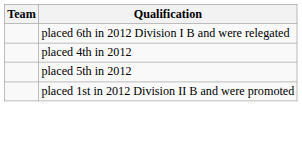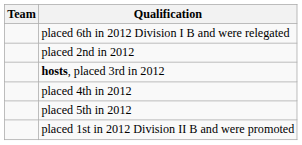 <table class="wikitable">
 <tr>
 <th>Team</th>
 <th>Qualification</th>
 </tr>
 <tr>
 <td></td>
 <td>placed 6th in 2012 Division I B and were relegated</td>
+</tr>
+<tr>
+<td></td>
+<td>placed 2nd in 2012</td>
+</tr>
+<tr>
+<td></td>
+<td><strong>hosts</strong>, placed 3rd in 2012</td>
 </tr>
 <tr>
 <td></td>
 <td>placed 4th in 2012</td>
 </tr>
 <tr>
 <td></td>
 <td>placed 5th in 2012</td>
 </tr>
 <tr>
 <td></td>
 <td>placed 1st in 2012 Division II B and were promoted</td>
 </tr>
 </table>
